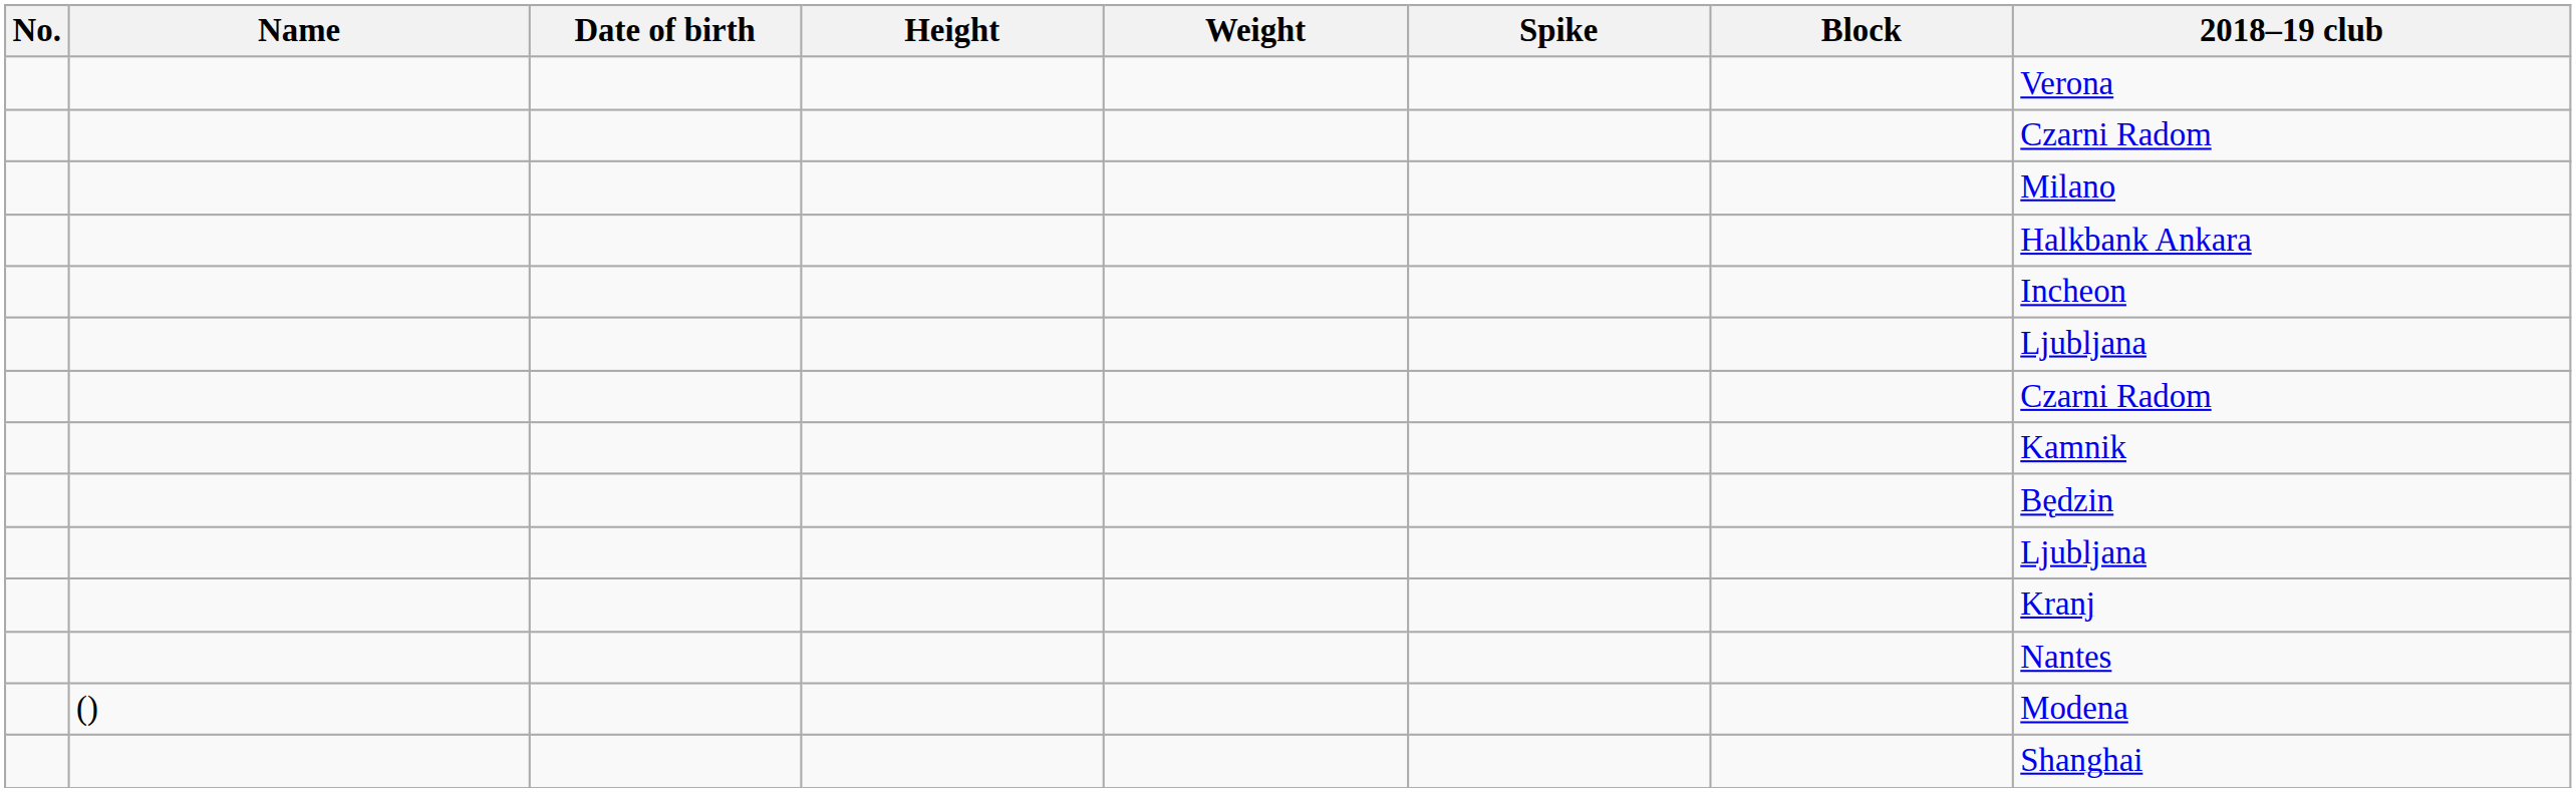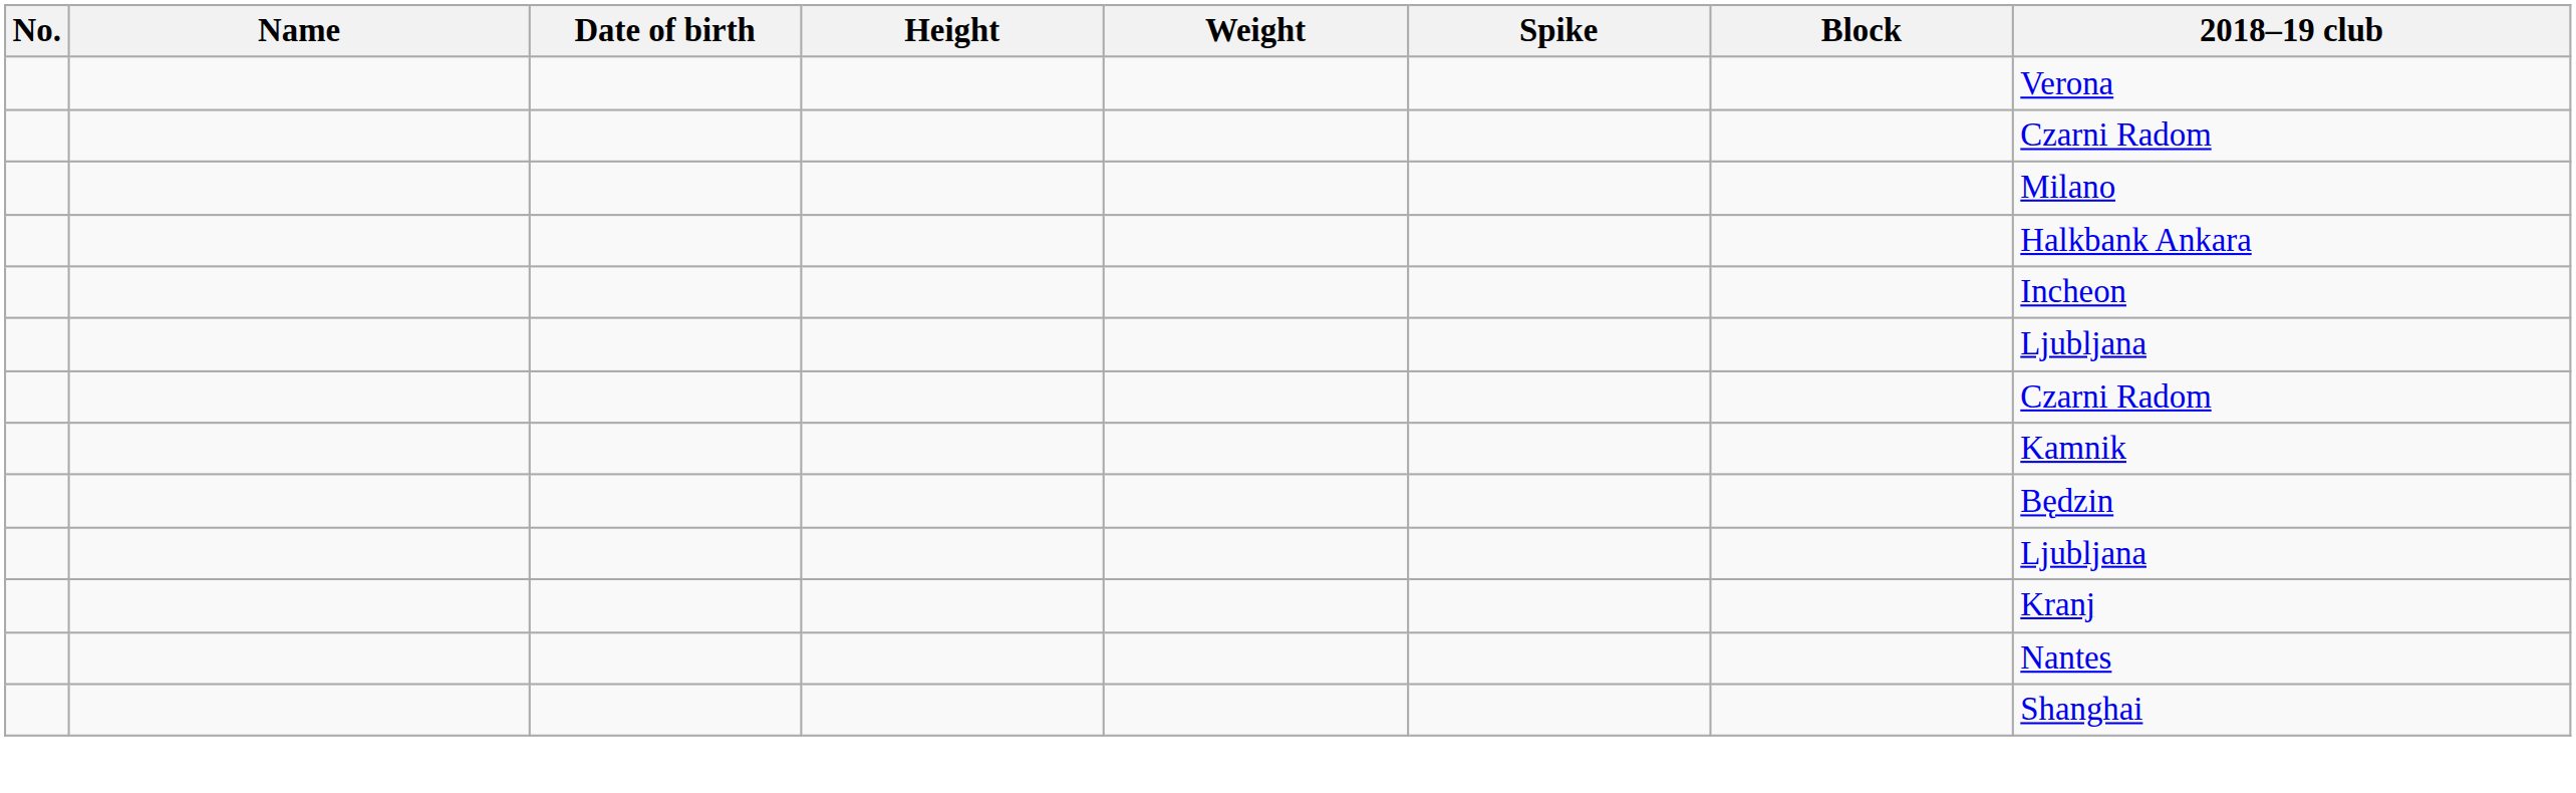 <table class="wikitable sortable" style="font-size:100%; text-align:center">
 <tr>
 <th>No.</th>
 <th style="width:14em">Name</th>
 <th style="width:8em">Date of birth</th>
 <th style="width:9em">Height</th>
 <th style="width:9em">Weight</th>
 <th style="width:9em">Spike</th>
 <th style="width:9em">Block</th>
 <th style="width:17em">2018–19 club</th>
 </tr>
 <tr>
 <td></td>
 <td style="text-align:left"></td>
 <td style="text-align:right"></td>
 <td></td>
 <td></td>
 <td></td>
 <td></td>
 <td style="text-align:left"> <a href='#'>Verona</a></td>
 </tr>
 <tr>
 <td></td>
 <td style="text-align:left"></td>
 <td style="text-align:right"></td>
 <td></td>
 <td></td>
 <td></td>
 <td></td>
 <td style="text-align:left"> <a href='#'>Czarni Radom</a></td>
 </tr>
 <tr>
 <td></td>
 <td style="text-align:left"></td>
 <td style="text-align:right"></td>
 <td></td>
 <td></td>
 <td></td>
 <td></td>
 <td style="text-align:left"> <a href='#'>Milano</a></td>
 </tr>
 <tr>
 <td></td>
 <td style="text-align:left"></td>
 <td style="text-align:right"></td>
 <td></td>
 <td></td>
 <td></td>
 <td></td>
 <td style="text-align:left"> <a href='#'>Halkbank Ankara</a></td>
 </tr>
 <tr>
 <td></td>
 <td style="text-align:left"></td>
 <td style="text-align:right"></td>
 <td></td>
 <td></td>
 <td></td>
 <td></td>
 <td style="text-align:left"> <a href='#'>Incheon</a></td>
 </tr>
 <tr>
 <td></td>
 <td style="text-align:left"></td>
 <td style="text-align:right"></td>
 <td></td>
 <td></td>
 <td></td>
 <td></td>
 <td style="text-align:left"> <a href='#'>Ljubljana</a></td>
 </tr>
 <tr>
 <td></td>
 <td style="text-align:left"></td>
 <td style="text-align:right"></td>
 <td></td>
 <td></td>
 <td></td>
 <td></td>
 <td style="text-align:left"> <a href='#'>Czarni Radom</a></td>
 </tr>
 <tr>
 <td></td>
 <td style="text-align:left"></td>
 <td style="text-align:right"></td>
 <td></td>
 <td></td>
 <td></td>
 <td></td>
 <td style="text-align:left"> <a href='#'>Kamnik</a></td>
 </tr>
 <tr>
 <td></td>
 <td style="text-align:left"></td>
 <td style="text-align:right"></td>
 <td></td>
 <td></td>
 <td></td>
 <td></td>
 <td style="text-align:left"> <a href='#'>Będzin</a></td>
 </tr>
 <tr>
 <td></td>
 <td style="text-align:left"></td>
 <td style="text-align:right"></td>
 <td></td>
 <td></td>
 <td></td>
 <td></td>
 <td style="text-align:left"> <a href='#'>Ljubljana</a></td>
 </tr>
 <tr>
 <td></td>
 <td style="text-align:left"></td>
 <td style="text-align:right"></td>
 <td></td>
 <td></td>
 <td></td>
 <td></td>
 <td style="text-align:left"> <a href='#'>Kranj</a></td>
 </tr>
 <tr>
 <td></td>
 <td style="text-align:left"></td>
 <td style="text-align:right"></td>
 <td></td>
 <td></td>
 <td></td>
 <td></td>
 <td style="text-align:left"> <a href='#'>Nantes</a></td>
 </tr>
 <tr>
 <td></td>
-<td style="text-align:left"> ()</td>
-<td style="text-align:right"></td>
-<td></td>
-<td></td>
-<td></td>
-<td></td>
-<td style="text-align:left"> <a href='#'>Modena</a></td>
-</tr>
-<tr>
-<td></td>
 <td style="text-align:left"></td>
 <td style="text-align:right"></td>
 <td></td>
 <td></td>
 <td></td>
 <td></td>
 <td style="text-align:left"> <a href='#'>Shanghai</a></td>
 </tr>
 </table>
